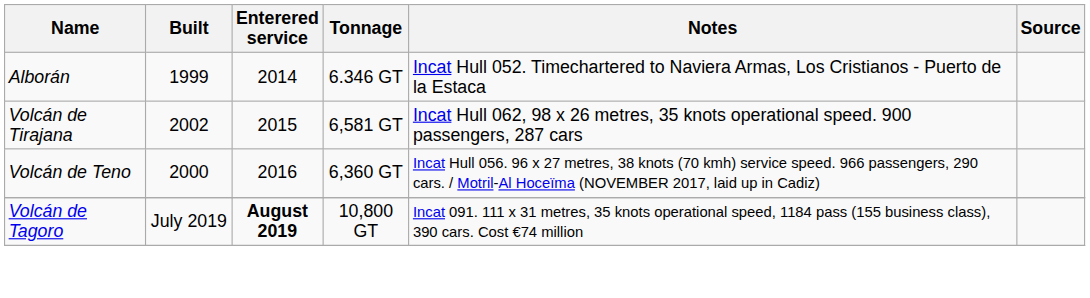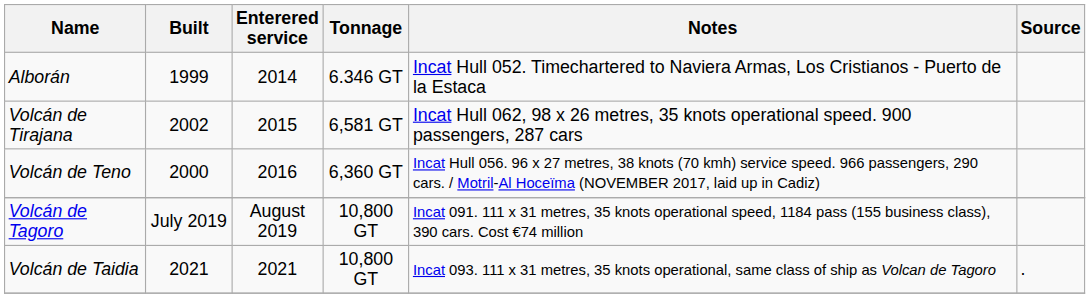 <table class="wikitable sortable" border="1">
 <tr>
 <th scope="col" width="120pt">Name</th>
 <th scope="col" width="70pt">Built</th>
 <th scope="col" width="70pt">Enterered service</th>
 <th scope="col" width="70pt">Tonnage</th>
 <th scope="col" width="540pt" class="unsortable">Notes</th>
 <th scope="col" width="30pt" class="unsortable">Source</th>
 </tr>
 <tr>
 <td><em>Alborán</em></td>
 <td align="Center">1999</td>
 <td align="Center">2014</td>
 <td align="Center">6.346 GT</td>
 <td><a href='#'>Incat</a> Hull 052. Timechartered to Naviera Armas, Los Cristianos - Puerto de la Estaca</td>
 <td></td>
 </tr>
 <tr>
 <td><em>Volcán de Tirajana</em></td>
 <td align="Center">2002</td>
 <td align="Center">2015</td>
 <td align="Center">6,581 GT</td>
 <td><a href='#'>Incat</a> Hull 062, 98 x 26 metres, 35 knots operational speed. 900 passengers, 287 cars</td>
 <td></td>
 </tr>
 <tr>
 <td><em>Volcán de Teno</em></td>
 <td align="Center">2000</td>
 <td align="Center">2016</td>
 <td align="Center">6,360 GT</td>
 <td><small><a href='#'>Incat</a> Hull 056. 96 x 27 metres, 38 knots (70 kmh) service speed. 966 passengers, 290 cars. / <a href='#'>Motril</a>-<a href='#'>Al Hoceïma</a> (NOVEMBER 2017, laid up in Cadiz)</small></td>
 <td></td>
 </tr>
 <tr>
 </tr>
 <tr>
 <td><em><a href='#'>Volcán de Tagoro</a></em></td>
 <td align="Center">July 2019</td>
-<td align="Center"><strong>August 2019</strong></td>
+<td align="Center">August 2019</td>
 <td align="Center">10,800 GT</td>
 <td><small><a href='#'>Incat</a> 091. 111 x 31 metres, 35 knots operational speed, 1184 pass (155 business class), 390 cars. Cost €74 million</small></td>
 <td></td>
 </tr>
 <tr>
+<td><em>Volcán de Taidia</em></td>
+<td align="Center">2021</td>
+<td align="Center">2021</td>
+<td align="Center">10,800 GT</td>
+<td><small><a href='#'>Incat</a> 093. 111 x 31 metres, 35 knots operational, same class of ship as <em>Volcan de Tagoro</em></small></td>
+<td>.</td>
+</tr>
+<tr>
 </tr>
 </table>
